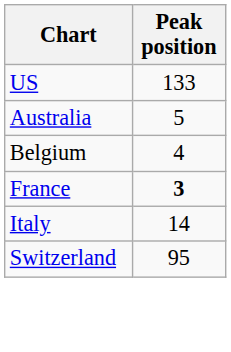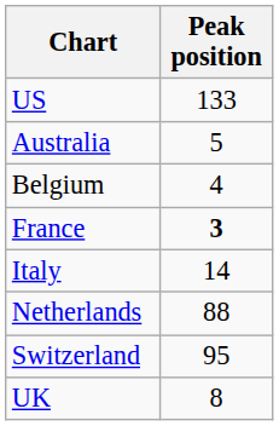 <table class="wikitable" border="1" style="width:160px;">
 <tr>
 <th>Chart</th>
 <th>Peak<br>position</th>
 </tr>
 <tr>
 <td><a href='#'>US</a></td>
 <td align="center">133</td>
 </tr>
 <tr>
 <td><a href='#'>Australia</a></td>
 <td align="center">5</td>
 </tr>
 <tr>
 <td>Belgium</td>
 <td align="center">4</td>
 </tr>
 <tr>
 <td><a href='#'>France</a></td>
 <td align="center"><strong>3</strong></td>
 </tr>
 <tr>
 <td><a href='#'>Italy</a></td>
 <td align="center">14</td>
 </tr>
 <tr>
+<td><a href='#'>Netherlands</a></td>
+<td align="center">88</td>
+</tr>
+<tr>
 <td><a href='#'>Switzerland</a></td>
 <td align="center">95</td>
 </tr>
+<tr>
+<td><a href='#'>UK</a></td>
+<td align="center">8</td>
+</tr>
 </table>
